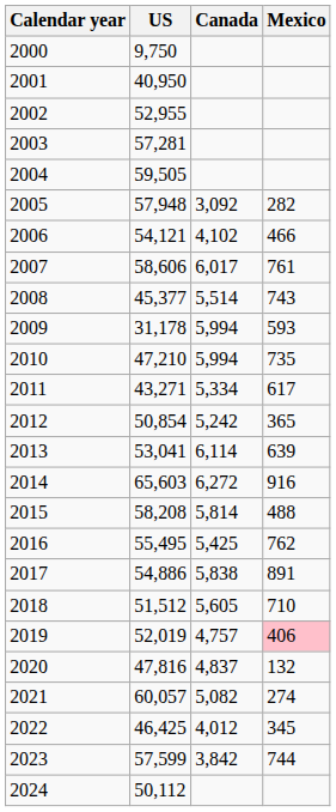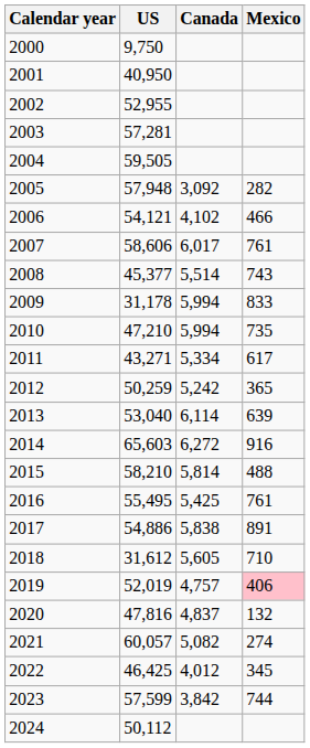 <table class=wikitable style="font-size:97%">
 <tr>
 <th>Calendar year</th>
 <th>US</th>
 <th>Canada</th>
 <th>Mexico</th>
 </tr>
 <tr>
 <td>2000</td>
 <td>9,750</td>
 <td></td>
 <td></td>
 </tr>
 <tr>
 <td>2001</td>
 <td>40,950</td>
 <td></td>
 <td></td>
 </tr>
 <tr>
 <td>2002</td>
 <td>52,955</td>
 <td></td>
 <td></td>
 </tr>
 <tr>
 <td>2003</td>
 <td>57,281</td>
 <td></td>
 <td></td>
 </tr>
 <tr>
 <td>2004</td>
 <td>59,505</td>
 <td></td>
 <td></td>
 </tr>
 <tr>
 <td>2005</td>
 <td>57,948</td>
 <td>3,092</td>
 <td>282</td>
 </tr>
 <tr>
 <td>2006</td>
 <td>54,121</td>
 <td>4,102</td>
 <td>466</td>
 </tr>
 <tr>
 <td>2007</td>
 <td>58,606</td>
 <td>6,017</td>
 <td>761</td>
 </tr>
 <tr>
 <td>2008</td>
 <td>45,377</td>
 <td>5,514</td>
 <td>743</td>
 </tr>
 <tr>
 <td>2009</td>
 <td>31,178</td>
 <td>5,994</td>
-<td>593</td>
+<td>833</td>
 </tr>
 <tr>
 <td>2010</td>
 <td>47,210</td>
 <td>5,994</td>
 <td>735</td>
 </tr>
 <tr>
 <td>2011</td>
 <td>43,271</td>
 <td>5,334</td>
 <td>617</td>
 </tr>
 <tr>
 <td>2012</td>
-<td>50,854</td>
+<td>50,259</td>
 <td>5,242</td>
 <td>365</td>
 </tr>
 <tr>
 <td>2013</td>
-<td>53,041</td>
+<td>53,040</td>
 <td>6,114</td>
 <td>639</td>
 </tr>
 <tr>
 <td>2014</td>
 <td>65,603</td>
 <td>6,272</td>
 <td>916</td>
 </tr>
 <tr>
 <td>2015</td>
-<td>58,208</td>
+<td>58,210</td>
 <td>5,814</td>
 <td>488</td>
 </tr>
 <tr>
 <td>2016</td>
 <td>55,495</td>
 <td>5,425</td>
-<td>762</td>
+<td>761</td>
 </tr>
 <tr>
 <td>2017</td>
 <td>54,886</td>
 <td>5,838</td>
 <td>891</td>
 </tr>
 <tr>
 <td>2018</td>
-<td>51,512</td>
+<td>31,612</td>
 <td>5,605</td>
 <td>710</td>
 </tr>
 <tr>
 <td>2019</td>
 <td>52,019</td>
 <td>4,757</td>
 <td style="background: pink;">406</td>
 </tr>
 <tr>
 <td>2020</td>
 <td>47,816</td>
 <td>4,837</td>
 <td>132</td>
 </tr>
 <tr>
 <td>2021</td>
 <td>60,057</td>
 <td>5,082</td>
 <td>274</td>
 </tr>
 <tr>
 <td>2022</td>
 <td>46,425</td>
 <td>4,012</td>
 <td>345</td>
 </tr>
 <tr>
 <td>2023</td>
 <td>57,599</td>
 <td>3,842</td>
 <td>744</td>
 </tr>
 <tr>
 <td>2024</td>
 <td>50,112</td>
 <td></td>
 <td></td>
 </tr>
 </table>
